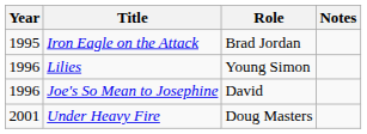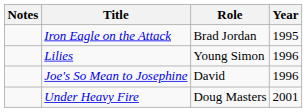 <table class="wikitable sortable">
 <tr>
-<th>Year</th>
+<th>Notes</th>
 <th>Title</th>
 <th>Role</th>
-<th>Notes</th>
+<th>Year</th>
 </tr>
 <tr>
-<td>1995</td>
+<td></td>
 <td><em><a href='#'>Iron Eagle on the Attack</a></em></td>
 <td>Brad Jordan</td>
-<td></td>
+<td>1995</td>
 </tr>
 <tr>
-<td>1996</td>
+<td></td>
 <td><a href='#'><em>Lilies</em></a></td>
 <td>Young Simon</td>
-<td></td>
+<td>1996</td>
 </tr>
 <tr>
-<td>1996</td>
+<td></td>
 <td><em><a href='#'>Joe's So Mean to Josephine</a></em></td>
 <td>David</td>
-<td></td>
+<td>1996</td>
 </tr>
 <tr>
-<td>2001</td>
+<td></td>
 <td><em><a href='#'>Under Heavy Fire</a></em></td>
 <td>Doug Masters</td>
-<td></td>
+<td>2001</td>
 </tr>
 </table>
